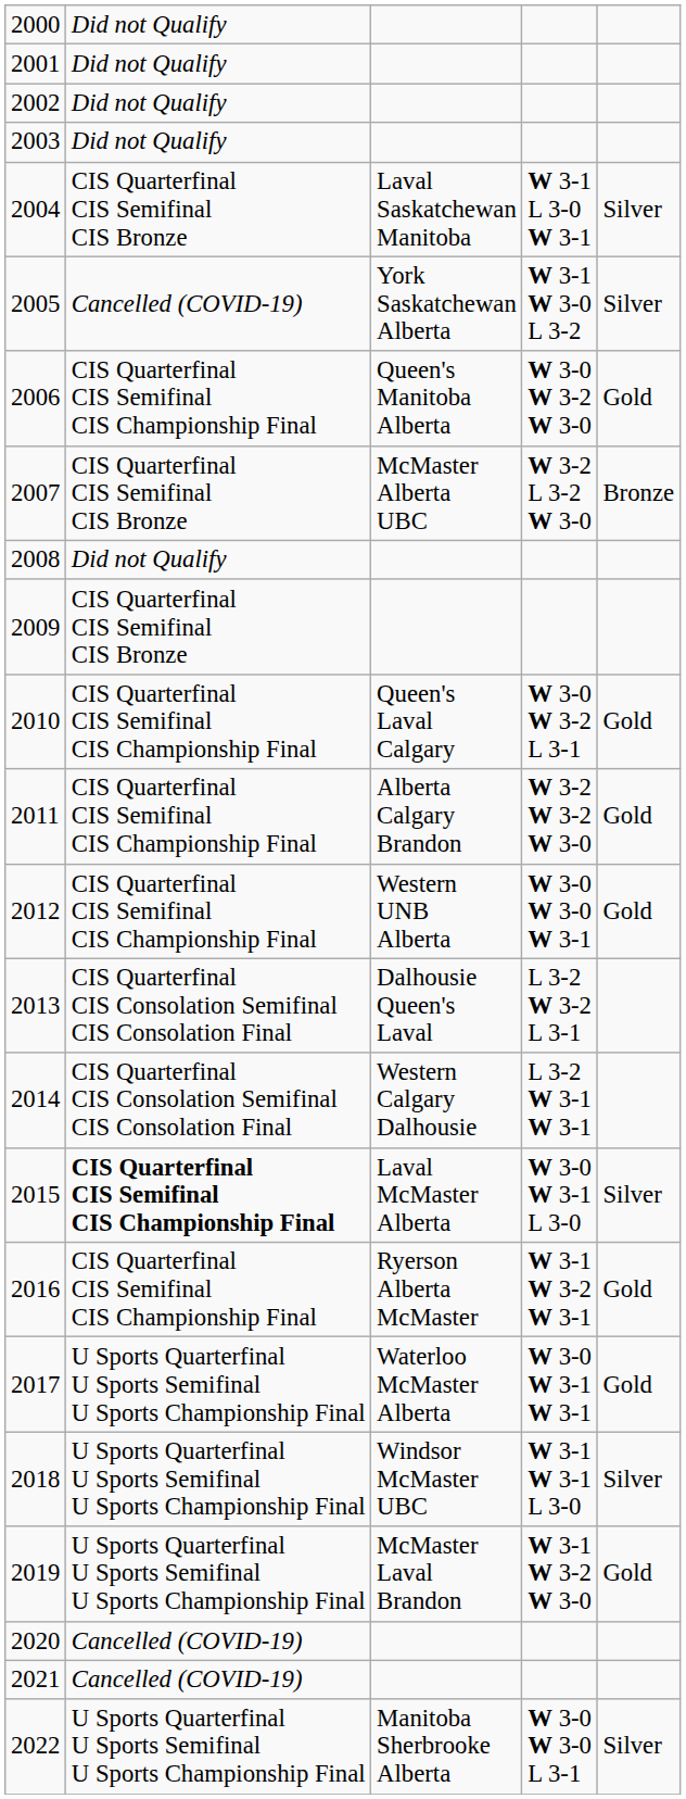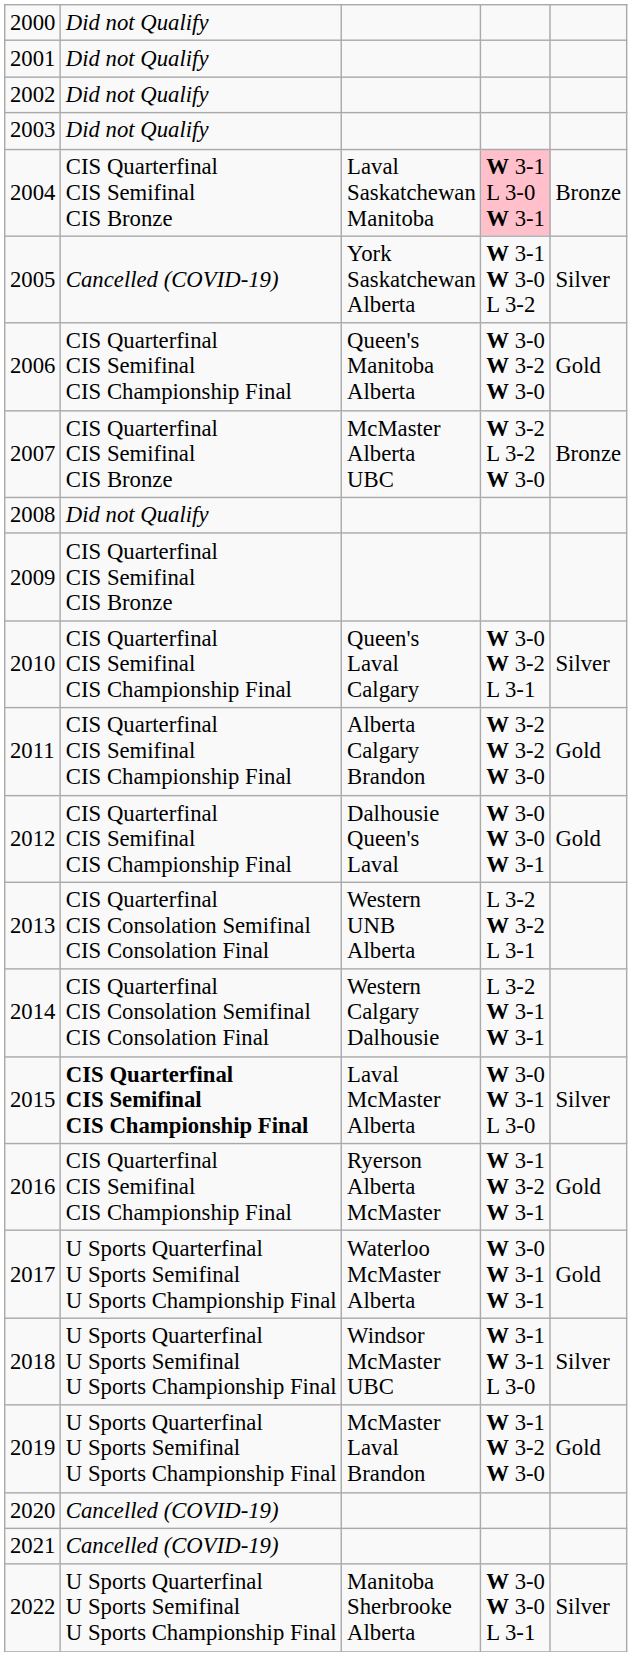 <table class="wikitable">
 <tr>
 <td>2000</td>
 <td><em>Did not Qualify</em></td>
 <td></td>
 <td></td>
 <td></td>
 </tr>
 <tr>
 <td>2001</td>
 <td><em>Did not Qualify</em></td>
 <td></td>
 <td></td>
 <td></td>
 </tr>
 <tr>
 <td>2002</td>
 <td><em>Did not Qualify</em></td>
 <td></td>
 <td></td>
 <td></td>
 </tr>
 <tr>
 <td>2003</td>
 <td><em>Did not Qualify</em></td>
 <td></td>
 <td></td>
 <td></td>
 </tr>
 <tr>
 <td>2004</td>
 <td>CIS Quarterfinal<br>CIS Semifinal<br>CIS Bronze</td>
 <td>Laval<br>Saskatchewan<br>Manitoba</td>
-<td><strong>W</strong> 3-1<br>L 3-0<br><strong>W</strong> 3-1</td>
-<td>Silver</td>
+<td style="background: pink;"><strong>W</strong> 3-1<br>L 3-0<br><strong>W</strong> 3-1</td>
+<td>Bronze</td>
 </tr>
 <tr>
 <td>2005</td>
 <td><em>Cancelled (COVID-19)</em></td>
 <td>York<br>Saskatchewan<br>Alberta</td>
 <td><strong>W</strong> 3-1<br><strong>W</strong> 3-0<br>L 3-2</td>
 <td>Silver</td>
 </tr>
 <tr>
 <td>2006</td>
 <td>CIS Quarterfinal<br>CIS Semifinal<br>CIS Championship Final</td>
 <td>Queen's<br>Manitoba<br>Alberta</td>
 <td><strong>W</strong> 3-0<br><strong>W</strong> 3-2<br><strong>W</strong> 3-0</td>
 <td>Gold</td>
 </tr>
 <tr>
 <td>2007</td>
 <td>CIS Quarterfinal<br>CIS Semifinal<br>CIS Bronze</td>
 <td>McMaster<br>Alberta<br>UBC</td>
 <td><strong>W</strong> 3-2<br>L 3-2<br><strong>W</strong> 3-0</td>
 <td>Bronze</td>
 </tr>
 <tr>
 <td>2008</td>
 <td><em>Did not Qualify</em></td>
 <td></td>
 <td></td>
 <td></td>
 </tr>
 <tr>
 <td>2009</td>
 <td>CIS Quarterfinal<br>CIS Semifinal<br>CIS Bronze</td>
 <td></td>
 <td></td>
 <td></td>
 </tr>
 <tr>
 <td>2010</td>
 <td>CIS Quarterfinal<br>CIS Semifinal<br>CIS Championship Final</td>
 <td>Queen's<br>Laval<br>Calgary</td>
 <td><strong>W</strong> 3-0<br><strong>W</strong> 3-2<br>L 3-1</td>
-<td>Gold</td>
+<td>Silver</td>
 </tr>
 <tr>
 <td>2011</td>
 <td>CIS Quarterfinal<br>CIS Semifinal<br>CIS Championship Final</td>
 <td>Alberta<br>Calgary<br>Brandon</td>
 <td><strong>W</strong> 3-2<br><strong>W</strong> 3-2<br><strong>W</strong> 3-0</td>
 <td>Gold</td>
 </tr>
 <tr>
 <td>2012</td>
 <td>CIS Quarterfinal<br>CIS Semifinal<br>CIS Championship Final</td>
-<td>Western<br>UNB<br>Alberta</td>
+<td>Dalhousie<br>Queen's<br>Laval</td>
 <td><strong>W</strong> 3-0<br><strong>W</strong> 3-0<br><strong>W</strong> 3-1</td>
 <td>Gold</td>
 </tr>
 <tr>
 <td>2013</td>
 <td>CIS Quarterfinal<br>CIS Consolation Semifinal<br>CIS Consolation Final</td>
-<td>Dalhousie<br>Queen's<br>Laval</td>
+<td>Western<br>UNB<br>Alberta</td>
 <td>L 3-2<br><strong>W</strong> 3-2<br>L 3-1</td>
 <td></td>
 </tr>
 <tr>
 <td>2014</td>
 <td>CIS Quarterfinal<br>CIS Consolation Semifinal<br>CIS Consolation Final</td>
 <td>Western<br>Calgary<br>Dalhousie</td>
 <td>L 3-2<br><strong>W</strong> 3-1<br><strong>W</strong> 3-1</td>
 <td></td>
 </tr>
 <tr>
 <td>2015</td>
 <td><strong>CIS Quarterfinal<br>CIS Semifinal<br>CIS Championship Final</strong></td>
 <td>Laval<br>McMaster<br>Alberta</td>
 <td><strong>W</strong> 3-0<br><strong>W</strong> 3-1<br>L 3-0</td>
 <td>Silver</td>
 </tr>
 <tr>
 <td>2016</td>
 <td>CIS Quarterfinal<br>CIS Semifinal<br>CIS Championship Final</td>
 <td>Ryerson<br>Alberta<br>McMaster</td>
 <td><strong>W</strong> 3-1<br><strong>W</strong> 3-2<br><strong>W</strong> 3-1</td>
 <td>Gold</td>
 </tr>
 <tr>
 <td>2017</td>
 <td>U Sports Quarterfinal<br>U Sports Semifinal<br>U Sports Championship Final</td>
 <td>Waterloo<br>McMaster<br>Alberta</td>
 <td><strong>W</strong> 3-0<br><strong>W</strong> 3-1<br><strong>W</strong> 3-1</td>
 <td>Gold</td>
 </tr>
 <tr>
 <td>2018</td>
 <td>U Sports Quarterfinal<br>U Sports Semifinal<br>U Sports Championship Final</td>
 <td>Windsor<br>McMaster<br>UBC</td>
 <td><strong>W</strong> 3-1<br><strong>W</strong> 3-1<br>L 3-0</td>
 <td>Silver</td>
 </tr>
 <tr>
 <td>2019</td>
 <td>U Sports Quarterfinal<br>U Sports Semifinal<br>U Sports Championship Final</td>
 <td>McMaster<br>Laval<br>Brandon</td>
 <td><strong>W</strong> 3-1<br><strong>W</strong> 3-2<br><strong>W</strong> 3-0</td>
 <td>Gold</td>
 </tr>
 <tr>
 <td>2020</td>
 <td><em>Cancelled (COVID-19)</em></td>
 <td></td>
 <td></td>
 <td></td>
 </tr>
 <tr>
 <td>2021</td>
 <td><em>Cancelled (COVID-19)</em></td>
 <td></td>
 <td></td>
 <td></td>
 </tr>
 <tr>
 <td>2022</td>
 <td>U Sports Quarterfinal<br>U Sports Semifinal<br>U Sports Championship Final</td>
 <td>Manitoba<br>Sherbrooke<br>Alberta</td>
 <td><strong>W</strong> 3-0<br><strong>W</strong> 3-0<br>L 3-1</td>
 <td>Silver</td>
 </tr>
 </table>
